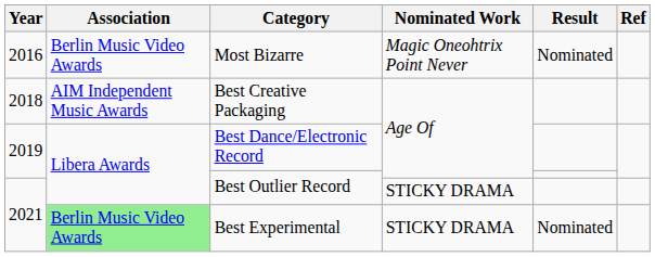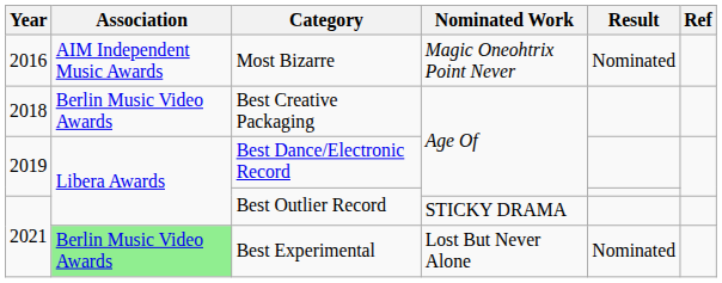 <table class="wikitable">
 <tr>
 <th>Year</th>
 <th>Association</th>
 <th>Category</th>
 <th>Nominated Work</th>
 <th>Result</th>
 <th>Ref</th>
 </tr>
 <tr>
 <td>2016</td>
-<td><a href='#'>Berlin Music Video Awards</a></td>
+<td><a href='#'>AIM Independent Music Awards</a></td>
 <td>Most Bizarre</td>
 <td><em>Magic Oneohtrix Point Never</em></td>
 <td>Nominated</td>
 <td></td>
 </tr>
 <tr>
 <td>2018</td>
-<td><a href='#'>AIM Independent Music Awards</a></td>
+<td><a href='#'>Berlin Music Video Awards</a></td>
 <td>Best Creative Packaging</td>
 <td rowspan="3"><em>Age Of</em></td>
 <td></td>
 <td></td>
 </tr>
 <tr>
 <td rowspan="2">2019</td>
 <td rowspan="3"><a href='#'>Libera Awards</a></td>
 <td><a href='#'>Best Dance/Electronic Record</a></td>
 <td></td>
 <td rowspan="2"></td>
 </tr>
 <tr>
 <td rowspan="2">Best Outlier Record</td>
 <td></td>
 </tr>
 <tr>
 <td rowspan="2">2021</td>
 <td>STICKY DRAMA</td>
 <td></td>
 <td></td>
 </tr>
 <tr>
 <td style="background: lightgreen;"><a href='#'>Berlin Music Video Awards</a></td>
 <td>Best Experimental</td>
-<td>STICKY DRAMA</td>
+<td>Lost But Never Alone</td>
 <td>Nominated</td>
 <td></td>
 </tr>
 </table>
